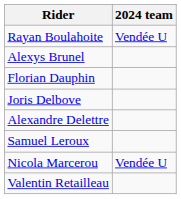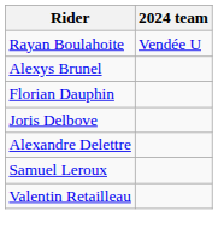 <table class="wikitable">
 <tr>
 <th>Rider</th>
 <th>2024 team</th>
 </tr>
 <tr>
 <td><a href='#'>Rayan Boulahoite</a></td>
 <td><a href='#'>Vendée U</a></td>
 </tr>
 <tr>
 <td><a href='#'>Alexys Brunel</a></td>
 <td></td>
 </tr>
 <tr>
 <td><a href='#'>Florian Dauphin</a></td>
 <td></td>
 </tr>
 <tr>
 <td><a href='#'>Joris Delbove</a></td>
 <td></td>
 </tr>
 <tr>
 <td><a href='#'>Alexandre Delettre</a></td>
 <td></td>
 </tr>
 <tr>
 <td><a href='#'>Samuel Leroux</a></td>
 <td></td>
 </tr>
 <tr>
-<td><a href='#'>Nicola Marcerou</a></td>
-<td><a href='#'>Vendée U</a></td>
-</tr>
-<tr>
 <td><a href='#'>Valentin Retailleau</a></td>
 <td></td>
 </tr>
 </table>
